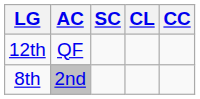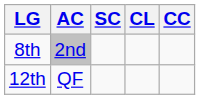 <table class="wikitable" style="text-align:center;">
 <tr>
 <th><a href='#'>LG</a></th>
 <th><a href='#'>AC</a></th>
 <th><a href='#'>SC</a></th>
 <th><a href='#'>CL</a></th>
 <th><a href='#'>CC</a></th>
 </tr>
 <tr>
+<td><a href='#'>8th</a></td>
+<td style="background:silver;"><a href='#'>2nd</a></td>
+<td></td>
+<td></td>
+<td></td>
+</tr>
+<tr>
 <td><a href='#'>12th</a></td>
 <td><a href='#'>QF</a></td>
 <td></td>
 <td></td>
 <td></td>
 </tr>
-<tr>
-<td><a href='#'>8th</a></td>
-<td style="background:silver;"><a href='#'>2nd</a></td>
-<td></td>
-<td></td>
-<td></td>
-</tr>
 </table>
